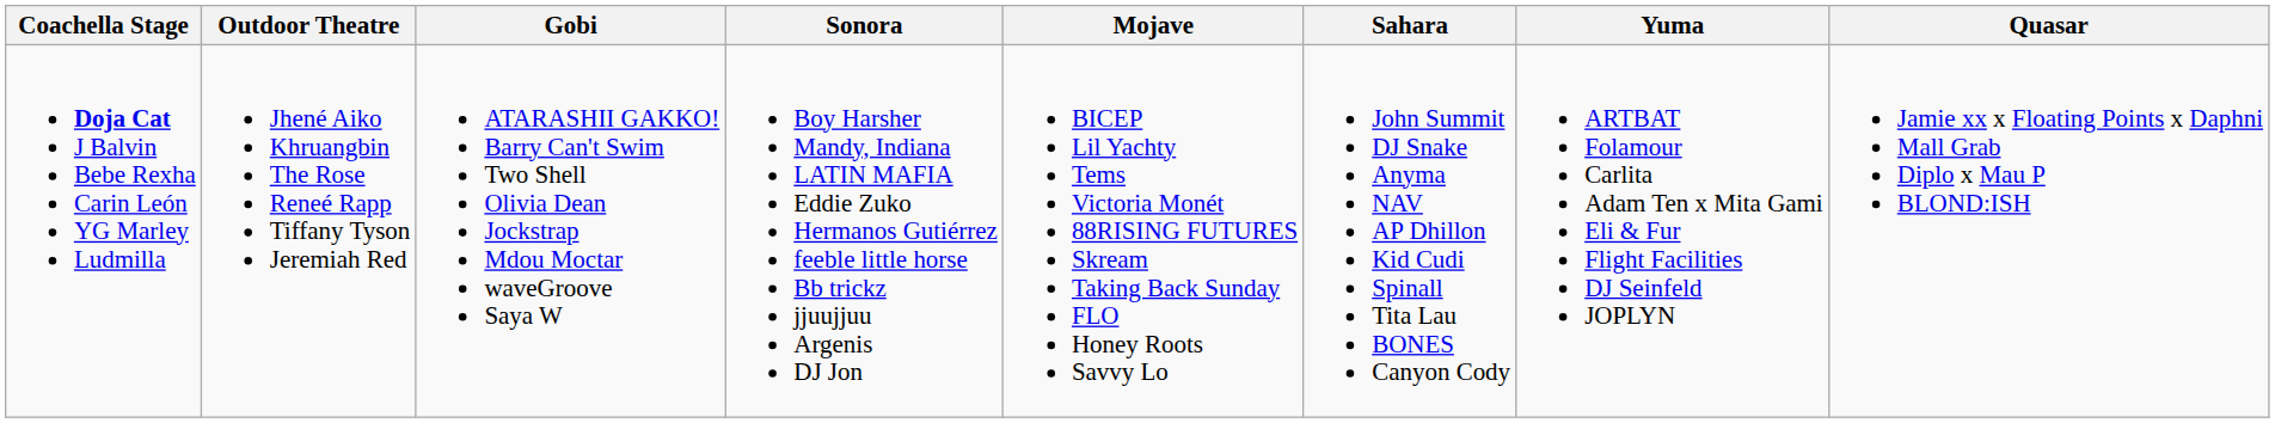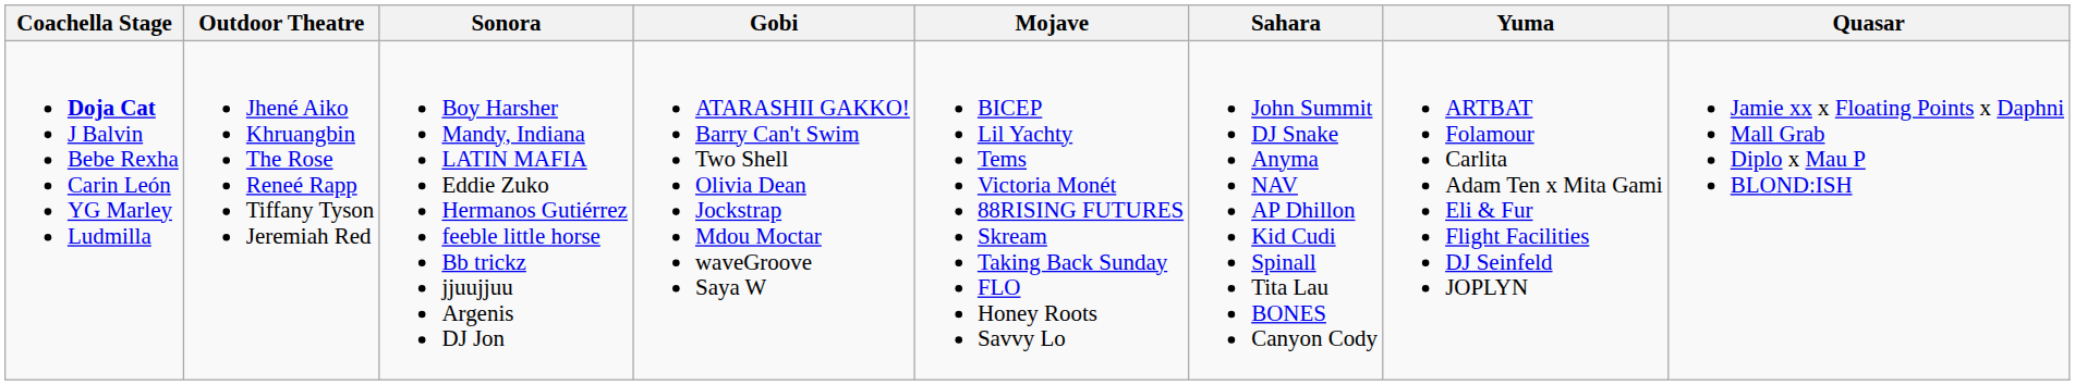 <table class="wikitable">
 <tr>
 <th>Coachella Stage</th>
 <th>Outdoor Theatre</th>
+<th>Sonora</th>
 <th>Gobi</th>
-<th>Sonora</th>
 <th>Mojave</th>
 <th>Sahara</th>
 <th>Yuma</th>
 <th>Quasar</th>
 </tr>
 <tr valign="top">
 <td><br><ul><li><strong><a href='#'>Doja Cat</a></strong></li><li><a href='#'>J Balvin</a></li><li><a href='#'>Bebe Rexha</a></li><li><a href='#'>Carin León</a></li><li><a href='#'>YG Marley</a></li><li><a href='#'>Ludmilla</a></li></ul></td>
 <td><br><ul><li><a href='#'>Jhené Aiko</a></li><li><a href='#'>Khruangbin</a></li><li><a href='#'>The Rose</a></li><li><a href='#'>Reneé Rapp</a></li><li>Tiffany Tyson </li><li>Jeremiah Red </li></ul></td>
+<td><br><ul><li><a href='#'>Boy Harsher</a></li><li><a href='#'>Mandy, Indiana</a></li><li><a href='#'>LATIN MAFIA</a></li><li>Eddie Zuko</li><li><a href='#'>Hermanos Gutiérrez</a></li><li><a href='#'>feeble little horse</a></li><li><a href='#'>Bb trickz</a></li><li>jjuujjuu</li><li>Argenis </li><li>DJ Jon </li></ul></td>
 <td><br><ul><li><a href='#'>ATARASHII GAKKO!</a></li><li><a href='#'>Barry Can't Swim</a></li><li>Two Shell</li><li><a href='#'>Olivia Dean</a></li><li><a href='#'>Jockstrap</a></li><li><a href='#'>Mdou Moctar</a></li><li>waveGroove </li><li>Saya W </li></ul></td>
-<td><br><ul><li><a href='#'>Boy Harsher</a></li><li><a href='#'>Mandy, Indiana</a></li><li><a href='#'>LATIN MAFIA</a></li><li>Eddie Zuko</li><li><a href='#'>Hermanos Gutiérrez</a></li><li><a href='#'>feeble little horse</a></li><li><a href='#'>Bb trickz</a></li><li>jjuujjuu</li><li>Argenis </li><li>DJ Jon </li></ul></td>
 <td><br><ul><li><a href='#'>BICEP</a></li><li><a href='#'>Lil Yachty</a></li><li><a href='#'>Tems</a></li><li><a href='#'>Victoria Monét</a></li><li><a href='#'>88RISING FUTURES</a> </li><li><a href='#'>Skream</a> </li><li><a href='#'>Taking Back Sunday</a></li><li><a href='#'>FLO</a></li><li>Honey Roots </li><li>Savvy Lo </li></ul></td>
 <td><br><ul><li><a href='#'>John Summit</a></li><li><a href='#'>DJ Snake</a></li><li><a href='#'>Anyma</a></li><li><a href='#'>NAV</a></li><li><a href='#'>AP Dhillon</a> </li><li><a href='#'>Kid Cudi</a> </li><li><a href='#'>Spinall</a></li><li>Tita Lau</li><li><a href='#'>BONES</a> </li><li>Canyon Cody </li></ul></td>
 <td><br><ul><li><a href='#'>ARTBAT</a></li><li><a href='#'>Folamour</a></li><li>Carlita</li><li>Adam Ten x Mita Gami</li><li><a href='#'>Eli & Fur</a></li><li><a href='#'>Flight Facilities</a></li><li><a href='#'>DJ Seinfeld</a></li><li>JOPLYN</li></ul></td>
 <td><br><ul><li><a href='#'>Jamie xx</a> x <a href='#'>Floating Points</a> x <a href='#'>Daphni</a> </li><li><a href='#'>Mall Grab</a> </li><li><a href='#'>Diplo</a> x <a href='#'>Mau P</a> </li><li><a href='#'>BLOND:ISH</a> </li></ul></td>
 </tr>
 </table>
